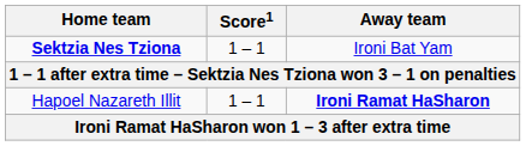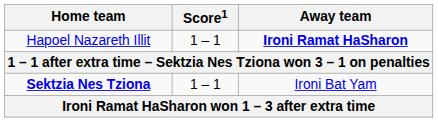 <table class="wikitable" style="text-align: center">
 <tr>
 <th>Home team</th>
 <th>Score<sup>1</sup></th>
 <th>Away team</th>
 </tr>
 <tr>
+<td><a href='#'>Hapoel Nazareth Illit</a></td>
+<td>1 – 1</td>
+<td><strong><a href='#'>Ironi Ramat HaSharon</a></strong></td>
+</tr>
+<tr>
+<th colspan="3">1 – 1 after extra time – Sektzia Nes Tziona won 3 – 1 on penalties</th>
+</tr>
+<tr>
 <td><strong><a href='#'>Sektzia Nes Tziona</a></strong></td>
 <td>1 – 1</td>
 <td><a href='#'>Ironi Bat Yam</a></td>
 </tr>
 <tr>
-<th colspan="3">1 – 1 after extra time – Sektzia Nes Tziona won 3 – 1 on penalties</th>
-</tr>
-<tr>
-<td><a href='#'>Hapoel Nazareth Illit</a></td>
-<td>1 – 1</td>
-<td><strong><a href='#'>Ironi Ramat HaSharon</a></strong></td>
-</tr>
-<tr>
 <th colspan="3">Ironi Ramat HaSharon won 1 – 3 after extra time</th>
 </tr>
 </table>
